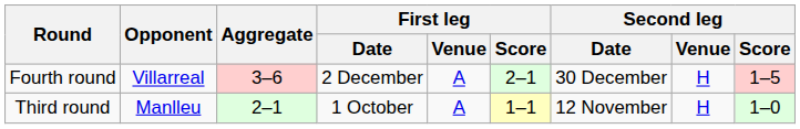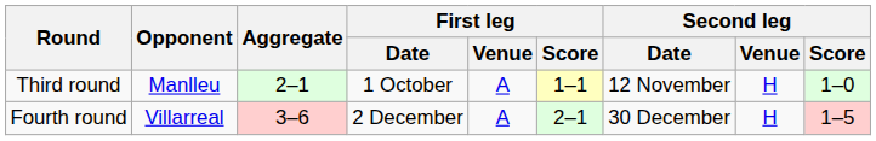 <table class="wikitable" style="text-align:center;">
 <tr>
 <th rowspan="2">Round</th>
 <th rowspan="2">Opponent</th>
 <th rowspan="2">Aggregate</th>
 <th colspan="3">First leg</th>
 <th colspan="3">Second leg</th>
 </tr>
 <tr>
 <th>Date</th>
 <th>Venue</th>
 <th>Score</th>
 <th>Date</th>
 <th>Venue</th>
 <th>Score</th>
 </tr>
 <tr>
+<td>Third round</td>
+<td><a href='#'>Manlleu</a></td>
+<td bgcolor="#DFFFDF">2–1</td>
+<td>1 October</td>
+<td><a href='#'>A</a></td>
+<td bgcolor="#FFFFBF">1–1</td>
+<td>12 November</td>
+<td><a href='#'>H</a></td>
+<td bgcolor="DFFFDF">1–0</td>
+</tr>
+<tr>
 <td>Fourth round</td>
 <td><a href='#'>Villarreal</a></td>
 <td bgcolor="#FFCFCF">3–6</td>
 <td>2 December</td>
 <td><a href='#'>A</a></td>
 <td bgcolor="#DFFFDF">2–1</td>
 <td>30 December</td>
 <td><a href='#'>H</a></td>
 <td bgcolor="#FFCFCF">1–5</td>
 </tr>
-<tr>
-<td>Third round</td>
-<td><a href='#'>Manlleu</a></td>
-<td bgcolor="#DFFFDF">2–1</td>
-<td>1 October</td>
-<td><a href='#'>A</a></td>
-<td bgcolor="#FFFFBF">1–1</td>
-<td>12 November</td>
-<td><a href='#'>H</a></td>
-<td bgcolor="DFFFDF">1–0</td>
-</tr>
 </table>
